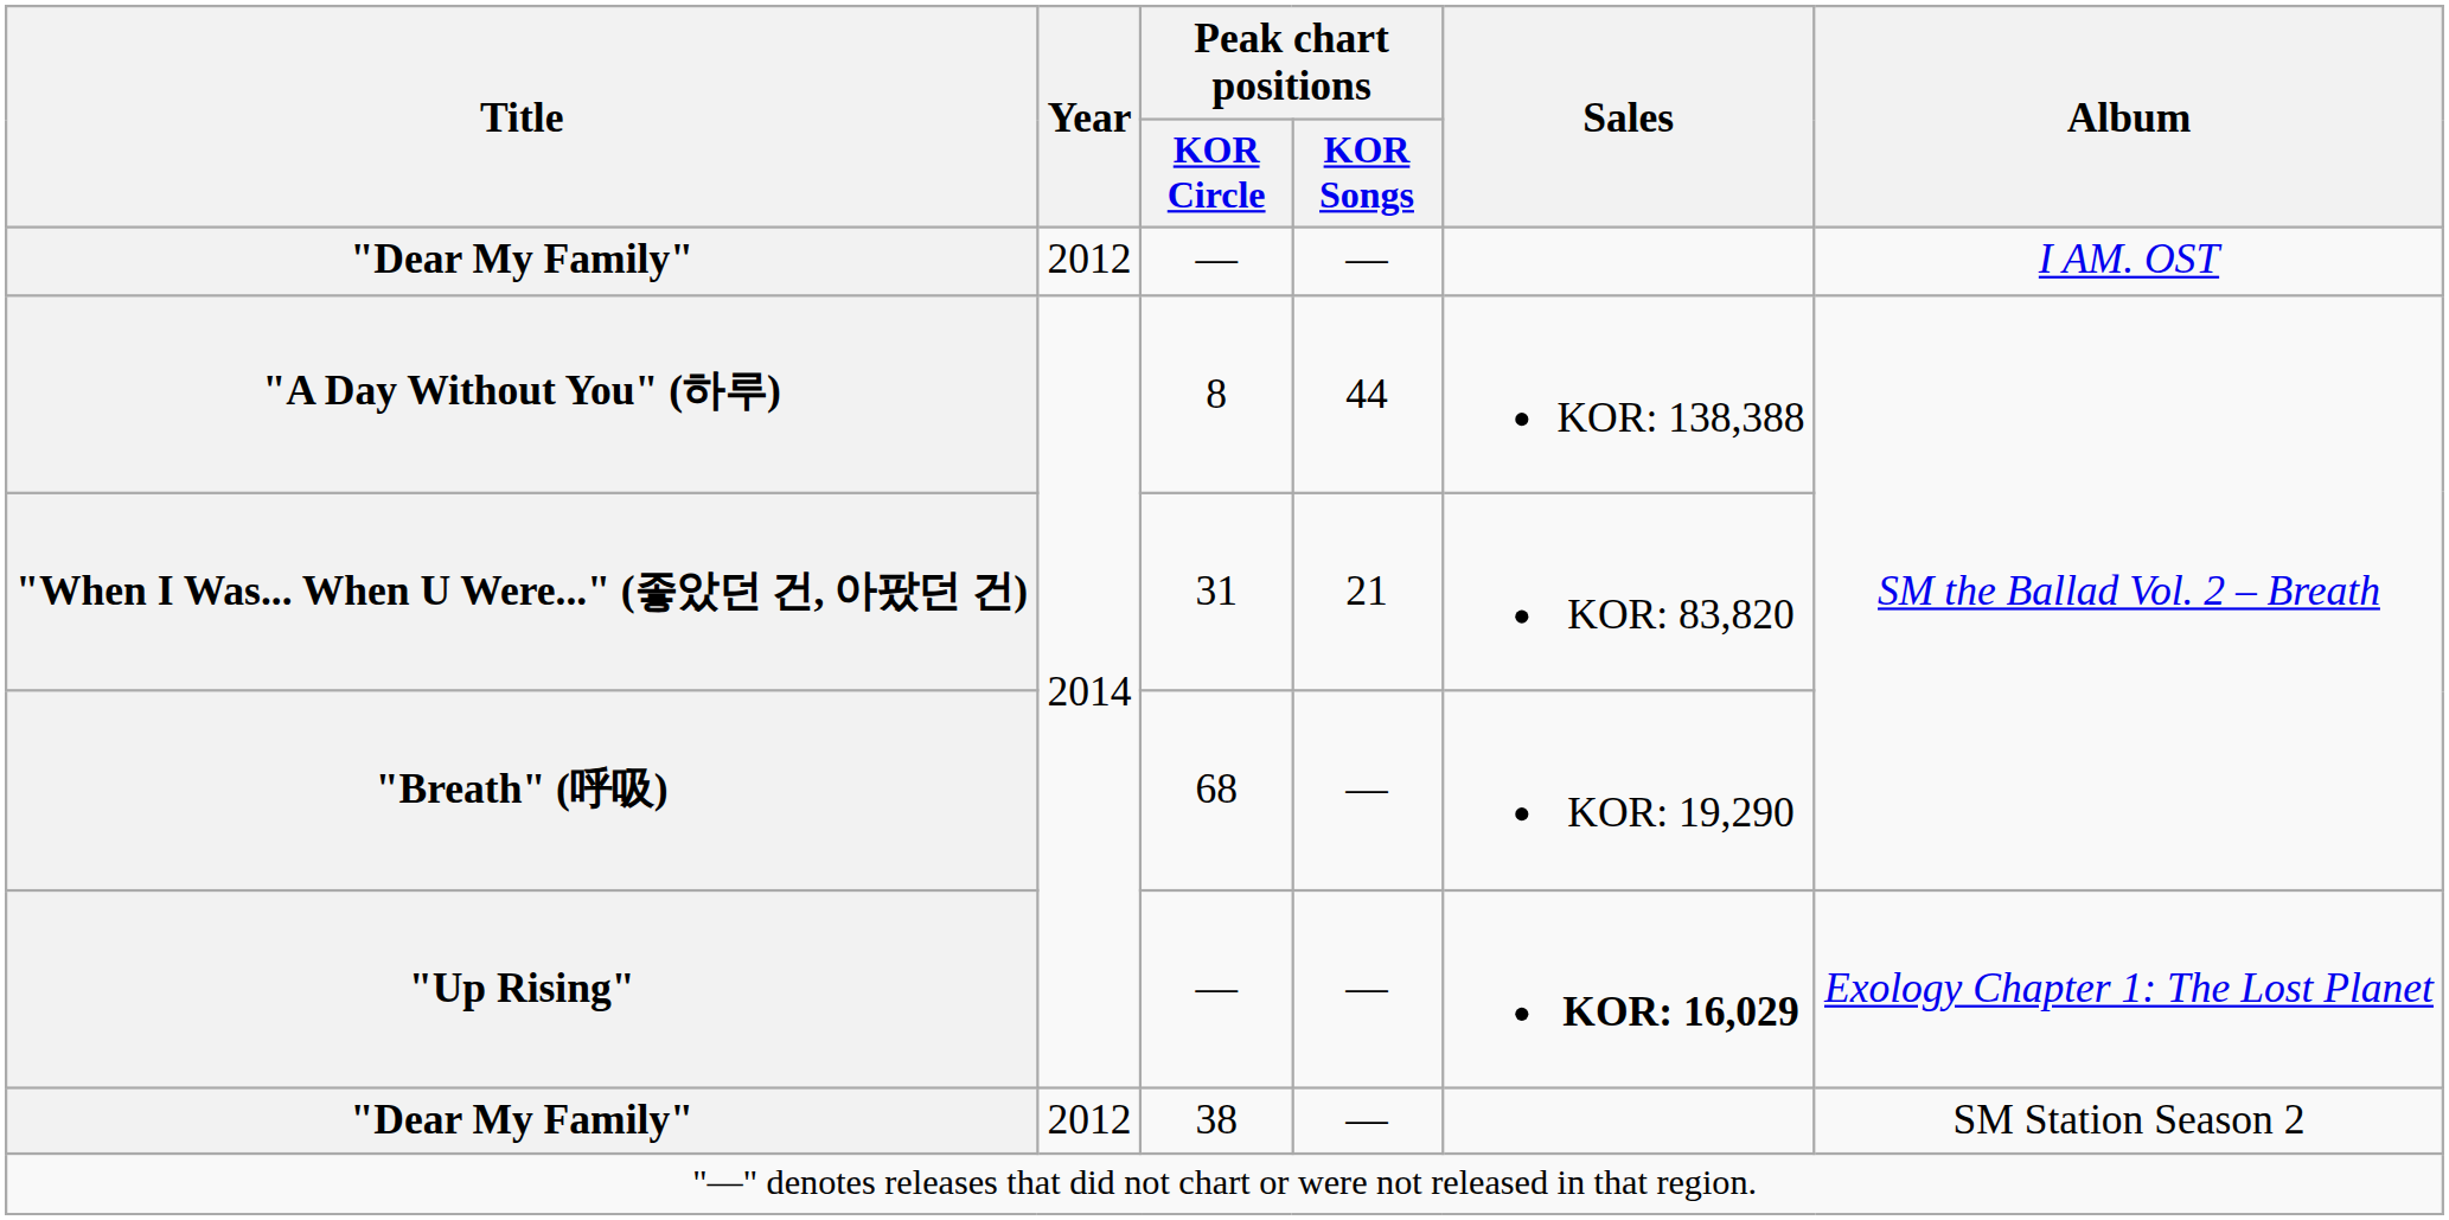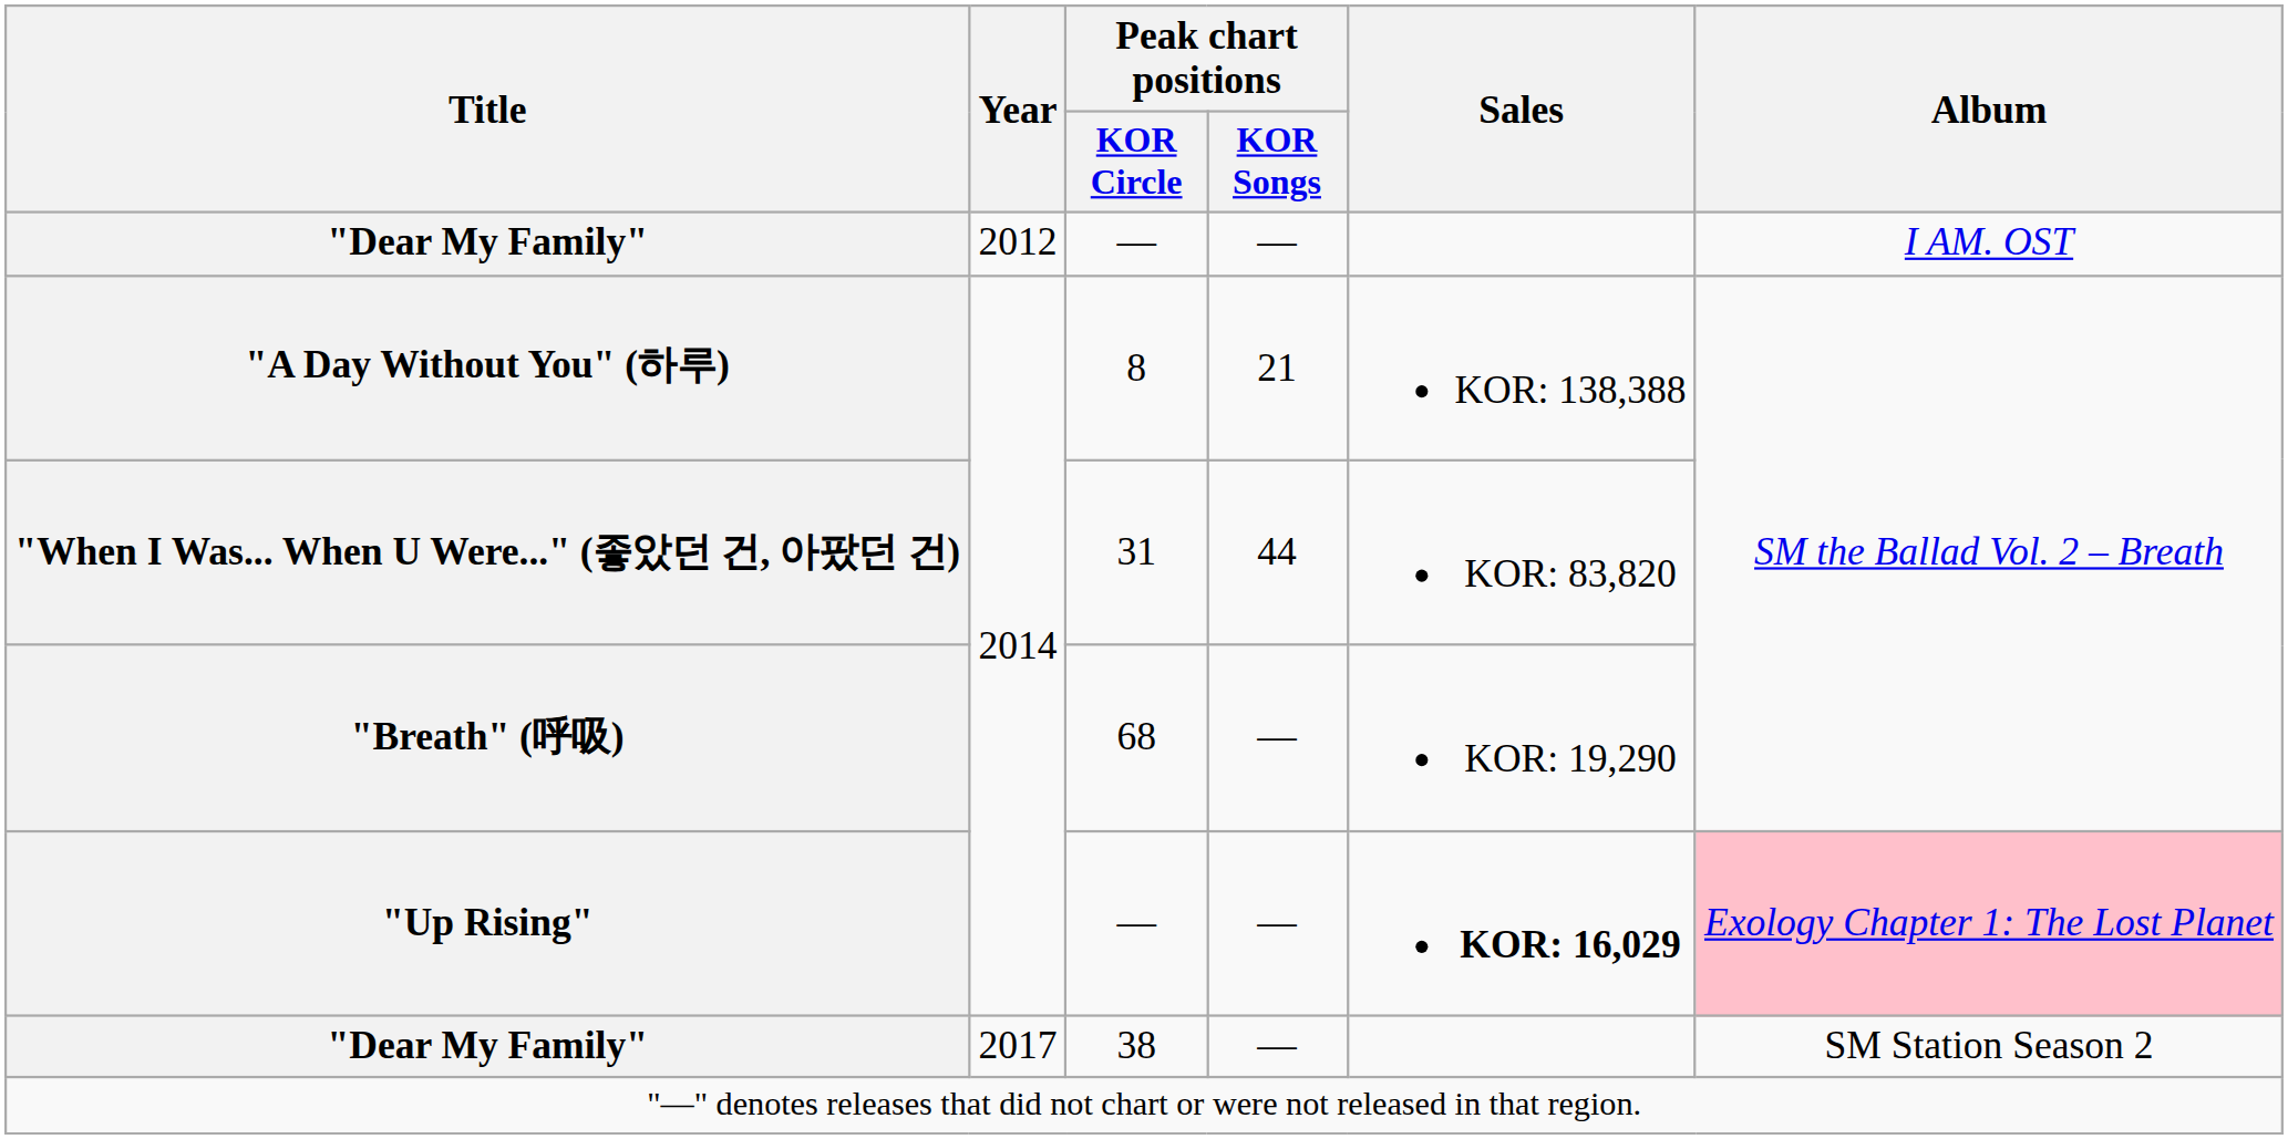 <table class="wikitable plainrowheaders" style="text-align:center">
 <tr>
 <th scope="col" rowspan="2">Title</th>
 <th scope="col" rowspan="2">Year</th>
 <th scope="col" colspan="2">Peak chart positions</th>
 <th scope="col" rowspan="2">Sales</th>
 <th scope="col" rowspan="2">Album</th>
 </tr>
 <tr>
 <th scope="col" style="width:3.5em;font-size:90%"><a href='#'>KOR<br>Circle</a><br></th>
 <th scope="col" style="width:3.5em;font-size:90%"><a href='#'>KOR<br>Songs</a><br></th>
 </tr>
 <tr>
 <th scope="row">"Dear My Family"<br></th>
 <td>2012</td>
 <td>—</td>
 <td>—</td>
 <td></td>
 <td><em><a href='#'>I AM. OST</a></em></td>
 </tr>
 <tr>
 <th scope="row">"A Day Without You" (하루)<br></th>
 <td rowspan="4">2014</td>
 <td>8</td>
-<td>44</td>
+<td>21</td>
 <td><br><ul><li>KOR: 138,388</li></ul></td>
 <td rowspan="3"><em><a href='#'>SM the Ballad Vol. 2 – Breath</a></em></td>
 </tr>
 <tr>
 <th scope="row">"When I Was... When U Were..." (좋았던 건, 아팠던 건)<br></th>
 <td>31</td>
-<td>21</td>
+<td>44</td>
 <td><br><ul><li>KOR: 83,820</li></ul></td>
 </tr>
 <tr>
 <th scope="row">"Breath" (呼吸)<br></th>
 <td>68</td>
 <td>—</td>
 <td><br><ul><li>KOR: 19,290</li></ul></td>
 </tr>
 <tr>
 <th scope="row">"Up Rising"</th>
 <td>—</td>
 <td>—</td>
 <td><strong><br><ul><li>KOR: 16,029</li></ul></strong></td>
-<td><em><a href='#'>Exology Chapter 1: The Lost Planet</a></em></td>
+<td style="background: pink;"><em><a href='#'>Exology Chapter 1: The Lost Planet</a></em></td>
 </tr>
 <tr>
 <th scope="row">"Dear My Family" <br></th>
-<td>2012</td>
+<td>2017</td>
 <td>38</td>
 <td>—</td>
 <td></td>
 <td>SM Station Season 2</td>
 </tr>
 <tr>
 <td colspan="6" style="text-align:center; font-size:85%">"—" denotes releases that did not chart or were not released in that region.</td>
 </tr>
 </table>
